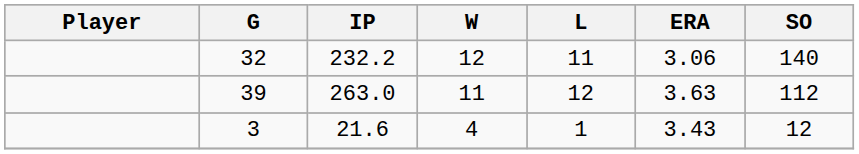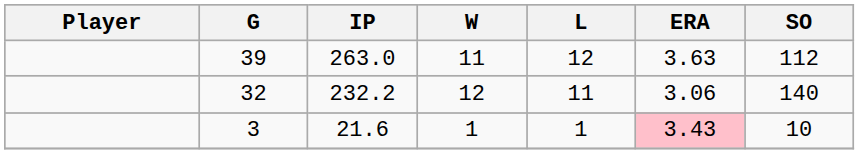 <table class="wikitable sortable">
 <tr>
 <th bgcolor="#DDDDFF" width="16%">Player</th>
 <th bgcolor="#DDDDFF" width="9%">G</th>
 <th bgcolor="#DDDDFF" width="9%">IP</th>
 <th bgcolor="#DDDDFF" width="9%">W</th>
 <th bgcolor="#DDDDFF" width="9%">L</th>
 <th bgcolor="#DDDDFF" width="9%">ERA</th>
 <th bgcolor="#DDDDFF" width="9%">SO</th>
 </tr>
 <tr align="center">
 <td></td>
+<td>39</td>
+<td>263.0</td>
+<td>11</td>
+<td>12</td>
+<td>3.63</td>
+<td>112</td>
+</tr>
+<tr align="center">
+<td></td>
 <td>32</td>
 <td>232.2</td>
 <td>12</td>
 <td>11</td>
 <td>3.06</td>
 <td>140</td>
 </tr>
 <tr align="center">
 <td></td>
-<td>39</td>
-<td>263.0</td>
-<td>11</td>
-<td>12</td>
-<td>3.63</td>
-<td>112</td>
-</tr>
-<tr align="center">
-<td></td>
 <td>3</td>
 <td>21.6</td>
-<td>4</td>
 <td>1</td>
-<td>3.43</td>
-<td>12</td>
+<td>1</td>
+<td style="background: pink;">3.43</td>
+<td>10</td>
 </tr>
 <tr align="center">
 </tr>
 </table>
